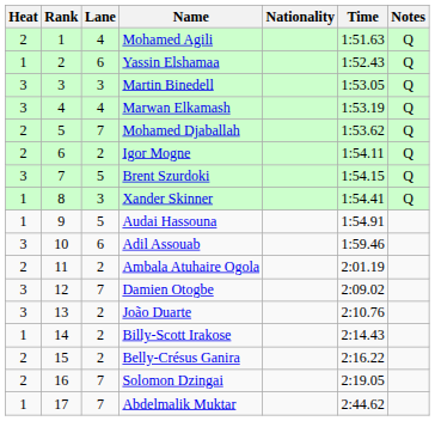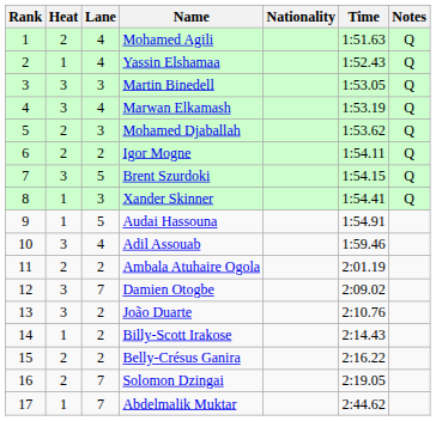 <table class="wikitable sortable" style="text-align:center">
 <tr>
+<th>Rank</th>
 <th>Heat</th>
-<th>Rank</th>
 <th>Lane</th>
 <th>Name</th>
 <th>Nationality</th>
 <th>Time</th>
 <th>Notes</th>
 </tr>
 <tr bgcolor=ccffcc>
+<td>1</td>
 <td>2</td>
-<td>1</td>
 <td>4</td>
 <td align=left><a href='#'>Mohamed Agili</a></td>
 <td align=left></td>
 <td>1:51.63</td>
 <td>Q</td>
 </tr>
 <tr bgcolor=ccffcc>
+<td>2</td>
 <td>1</td>
-<td>2</td>
-<td>6</td>
+<td>4</td>
 <td align=left><a href='#'>Yassin Elshamaa</a></td>
 <td align=left></td>
 <td>1:52.43</td>
 <td>Q</td>
 </tr>
 <tr bgcolor=ccffcc>
 <td>3</td>
 <td>3</td>
 <td>3</td>
 <td align=left><a href='#'>Martin Binedell</a></td>
 <td align=left></td>
 <td>1:53.05</td>
 <td>Q</td>
 </tr>
 <tr bgcolor=ccffcc>
+<td>4</td>
 <td>3</td>
-<td>4</td>
 <td>4</td>
 <td align=left><a href='#'>Marwan Elkamash</a></td>
 <td align=left></td>
 <td>1:53.19</td>
 <td>Q</td>
 </tr>
 <tr bgcolor=ccffcc>
+<td>5</td>
 <td>2</td>
-<td>5</td>
-<td>7</td>
+<td>3</td>
 <td align=left><a href='#'>Mohamed Djaballah</a></td>
 <td align=left></td>
 <td>1:53.62</td>
 <td>Q</td>
 </tr>
 <tr bgcolor=ccffcc>
+<td>6</td>
 <td>2</td>
-<td>6</td>
 <td>2</td>
 <td align=left><a href='#'>Igor Mogne</a></td>
 <td align=left></td>
 <td>1:54.11</td>
 <td>Q</td>
 </tr>
 <tr bgcolor=ccffcc>
+<td>7</td>
 <td>3</td>
-<td>7</td>
 <td>5</td>
 <td align=left><a href='#'>Brent Szurdoki</a></td>
 <td align=left></td>
 <td>1:54.15</td>
 <td>Q</td>
 </tr>
 <tr bgcolor=ccffcc>
+<td>8</td>
 <td>1</td>
-<td>8</td>
 <td>3</td>
 <td align=left><a href='#'>Xander Skinner</a></td>
 <td align=left></td>
 <td>1:54.41</td>
 <td>Q</td>
 </tr>
 <tr>
+<td>9</td>
 <td>1</td>
-<td>9</td>
 <td>5</td>
 <td align=left><a href='#'>Audai Hassouna</a></td>
 <td align=left></td>
 <td>1:54.91</td>
 <td></td>
 </tr>
 <tr>
+<td>10</td>
 <td>3</td>
-<td>10</td>
-<td>6</td>
+<td>4</td>
 <td align=left><a href='#'>Adil Assouab</a></td>
 <td align=left></td>
 <td>1:59.46</td>
 <td></td>
 </tr>
 <tr>
+<td>11</td>
 <td>2</td>
-<td>11</td>
 <td>2</td>
 <td align=left><a href='#'>Ambala Atuhaire Ogola</a></td>
 <td align=left></td>
 <td>2:01.19</td>
 <td></td>
 </tr>
 <tr>
+<td>12</td>
 <td>3</td>
-<td>12</td>
 <td>7</td>
 <td align=left><a href='#'>Damien Otogbe</a></td>
 <td align=left></td>
 <td>2:09.02</td>
 <td></td>
 </tr>
 <tr>
+<td>13</td>
 <td>3</td>
-<td>13</td>
 <td>2</td>
 <td align=left><a href='#'>João Duarte</a></td>
 <td align=left></td>
 <td>2:10.76</td>
 <td></td>
 </tr>
 <tr>
+<td>14</td>
 <td>1</td>
-<td>14</td>
 <td>2</td>
 <td align=left><a href='#'>Billy-Scott Irakose</a></td>
 <td align=left></td>
 <td>2:14.43</td>
 <td></td>
 </tr>
 <tr>
+<td>15</td>
 <td>2</td>
-<td>15</td>
 <td>2</td>
 <td align=left><a href='#'>Belly-Crésus Ganira</a></td>
 <td align=left></td>
 <td>2:16.22</td>
 <td></td>
 </tr>
 <tr>
+<td>16</td>
 <td>2</td>
-<td>16</td>
 <td>7</td>
 <td align=left><a href='#'>Solomon Dzingai</a></td>
 <td align=left></td>
 <td>2:19.05</td>
 <td></td>
 </tr>
 <tr>
+<td>17</td>
 <td>1</td>
-<td>17</td>
 <td>7</td>
 <td align=left><a href='#'>Abdelmalik Muktar</a></td>
 <td align=left></td>
 <td>2:44.62</td>
 <td></td>
 </tr>
 </table>
